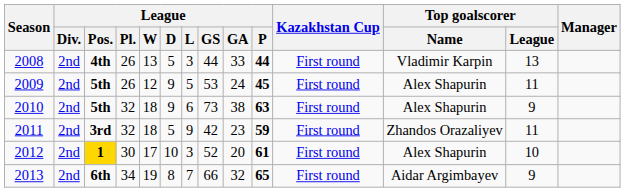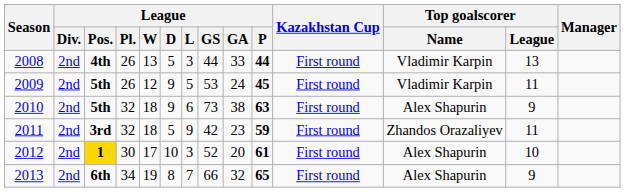 <table class="wikitable">
 <tr style="background:#efefef;">
 <th rowspan="2">Season</th>
 <th colspan="9">League</th>
 <th rowspan="2"><a href='#'>Kazakhstan Cup</a></th>
 <th colspan="2">Top goalscorer</th>
 <th rowspan="2">Manager</th>
 </tr>
 <tr>
 <th>Div.</th>
 <th>Pos.</th>
 <th>Pl.</th>
 <th>W</th>
 <th>D</th>
 <th>L</th>
 <th>GS</th>
 <th>GA</th>
 <th>P</th>
 <th>Name</th>
 <th>League</th>
 </tr>
 <tr>
 <td align=center><a href='#'>2008</a></td>
 <td align=center><a href='#'>2nd</a></td>
 <td align=center><strong>4th</strong></td>
 <td align=center>26</td>
 <td align=center>13</td>
 <td align=center>5</td>
 <td align=center>3</td>
 <td align=center>44</td>
 <td align=center>33</td>
 <td align=center><strong>44</strong></td>
 <td align=center><a href='#'>First round</a></td>
 <td align=center> Vladimir Karpin</td>
 <td align=center>13</td>
 <td align=center></td>
 </tr>
 <tr>
 <td align=center><a href='#'>2009</a></td>
 <td align=center><a href='#'>2nd</a></td>
 <td align=center><strong>5th</strong></td>
 <td align=center>26</td>
 <td align=center>12</td>
 <td align=center>9</td>
 <td align=center>5</td>
 <td align=center>53</td>
 <td align=center>24</td>
 <td align=center><strong>45</strong></td>
 <td align=center><a href='#'>First round</a></td>
-<td align=center> Alex Shapurin</td>
+<td align=center> Vladimir Karpin</td>
 <td align=center>11</td>
 <td align=center></td>
 </tr>
 <tr>
 <td align=center><a href='#'>2010</a></td>
 <td align=center><a href='#'>2nd</a></td>
 <td align=center><strong>5th</strong></td>
 <td align=center>32</td>
 <td align=center>18</td>
 <td align=center>9</td>
 <td align=center>6</td>
 <td align=center>73</td>
 <td align=center>38</td>
 <td align=center><strong>63</strong></td>
 <td align=center><a href='#'>First round</a></td>
 <td align=center> Alex Shapurin</td>
 <td align=center>9</td>
 <td align=center></td>
 </tr>
 <tr>
 <td align=center><a href='#'>2011</a></td>
 <td align=center><a href='#'>2nd</a></td>
 <td align=center><strong>3rd</strong></td>
 <td align=center>32</td>
 <td align=center>18</td>
 <td align=center>5</td>
 <td align=center>9</td>
 <td align=center>42</td>
 <td align=center>23</td>
 <td align=center><strong>59</strong></td>
 <td align=center><a href='#'>First round</a></td>
 <td align=center> Zhandos Orazaliyev</td>
 <td align=center>11</td>
 <td align=center></td>
 </tr>
 <tr>
 <td align=center><a href='#'>2012</a></td>
 <td align=center><a href='#'>2nd</a></td>
 <td style="text-align:center; background:gold;"><strong>1</strong></td>
 <td align=center>30</td>
 <td align=center>17</td>
 <td align=center>10</td>
 <td align=center>3</td>
 <td align=center>52</td>
 <td align=center>20</td>
 <td align=center><strong>61</strong></td>
 <td align=center><a href='#'>First round</a></td>
 <td align=center> Alex Shapurin</td>
 <td align=center>10</td>
 <td align=center></td>
 </tr>
 <tr>
 <td align=center><a href='#'>2013</a></td>
 <td align=center><a href='#'>2nd</a></td>
 <td align=center><strong>6th</strong></td>
 <td align=center>34</td>
 <td align=center>19</td>
 <td align=center>8</td>
 <td align=center>7</td>
 <td align=center>66</td>
 <td align=center>32</td>
 <td align=center><strong>65</strong></td>
 <td align=center><a href='#'>First round</a></td>
-<td align=center> Aidar Argimbayev</td>
+<td align=center> Alex Shapurin</td>
 <td align=center>9</td>
 <td align=center></td>
 </tr>
 </table>
